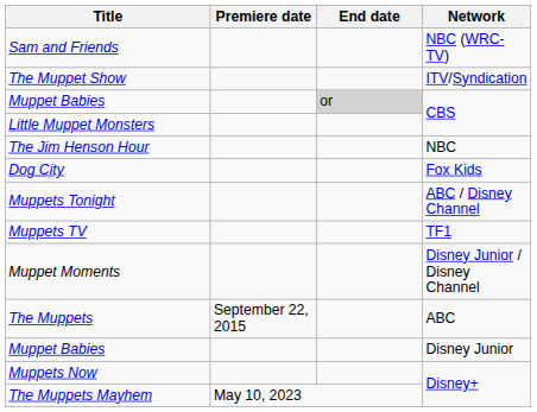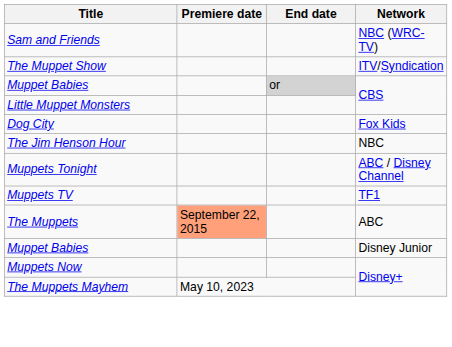 <table class="wikitable sortable">
 <tr>
 <th width=220>Title</th>
 <th width=110>Premiere date</th>
 <th width=110>End date</th>
 <th width=100>Network</th>
 </tr>
 <tr>
 <td><em><a href='#'>Sam and Friends</a></em></td>
 <td></td>
 <td></td>
 <td><a href='#'>NBC</a> (<a href='#'>WRC-TV</a>)</td>
 </tr>
 <tr>
 <td><em><a href='#'>The Muppet Show</a></em></td>
 <td></td>
 <td></td>
 <td><a href='#'>ITV</a>/<a href='#'>Syndication</a></td>
 </tr>
 <tr>
 <td><em><a href='#'>Muppet Babies</a></em></td>
 <td></td>
 <td style="background: lightgrey;"> or </td>
 <td rowspan="2"><a href='#'>CBS</a></td>
 </tr>
 <tr>
 <td><em><a href='#'>Little Muppet Monsters</a></em></td>
 <td></td>
 <td></td>
 </tr>
 <tr>
+<td><em><a href='#'>Dog City</a></em></td>
+<td></td>
+<td></td>
+<td><a href='#'>Fox Kids</a></td>
+</tr>
+<tr>
 <td><em><a href='#'>The Jim Henson Hour</a></em></td>
 <td></td>
 <td></td>
 <td>NBC</td>
-</tr>
-<tr>
-<td><em><a href='#'>Dog City</a></em></td>
-<td></td>
-<td></td>
-<td><a href='#'>Fox Kids</a></td>
 </tr>
 <tr>
 <td><em><a href='#'>Muppets Tonight</a></em></td>
 <td></td>
 <td></td>
 <td><a href='#'>ABC</a> / <a href='#'>Disney Channel</a></td>
 </tr>
 <tr>
 <td><em><a href='#'>Muppets TV</a></em></td>
 <td></td>
 <td></td>
 <td><a href='#'>TF1</a></td>
 </tr>
 <tr>
-<td><em>Muppet Moments</em></td>
-<td></td>
-<td></td>
-<td><a href='#'>Disney Junior</a> / Disney Channel</td>
-</tr>
-<tr>
 <td><em><a href='#'>The Muppets</a></em></td>
-<td>September 22, 2015</td>
+<td style="background: lightsalmon;">September 22, 2015</td>
 <td></td>
 <td>ABC</td>
 </tr>
 <tr>
 <td><em><a href='#'>Muppet Babies</a></em></td>
 <td></td>
 <td></td>
 <td>Disney Junior</td>
 </tr>
 <tr>
 <td><em><a href='#'>Muppets Now</a></em></td>
 <td></td>
 <td></td>
 <td rowspan=2><a href='#'>Disney+</a></td>
 </tr>
 <tr>
 <td><em><a href='#'>The Muppets Mayhem</a></em></td>
 <td colspan="2">May 10, 2023</td>
 </tr>
 </table>
